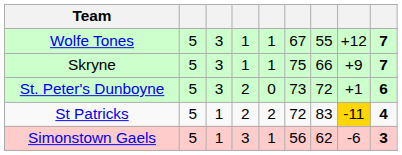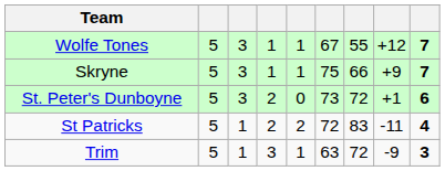 <table class="wikitable" style="text-align:center">
 <tr>
 <th width="175">Team</th>
 <th width="20"></th>
 <th width="20"></th>
 <th width="20"></th>
 <th width="20"></th>
 <th width="20"></th>
 <th width="20"></th>
 <th width="20"></th>
 <th width="20"></th>
 </tr>
 <tr bgcolor="ccffcc">
 <td><a href='#'>Wolfe Tones</a></td>
 <td>5</td>
 <td>3</td>
 <td>1</td>
 <td>1</td>
 <td>67</td>
 <td>55</td>
 <td>+12</td>
 <td><strong>7</strong></td>
 </tr>
 <tr bgcolor="ccffcc">
 <td>Skryne</td>
 <td>5</td>
 <td>3</td>
 <td>1</td>
 <td>1</td>
 <td>75</td>
 <td>66</td>
 <td>+9</td>
 <td><strong>7</strong></td>
 </tr>
 <tr bgcolor="ccffcc">
 <td><a href='#'>St. Peter's Dunboyne</a></td>
 <td>5</td>
 <td>3</td>
 <td>2</td>
 <td>0</td>
 <td>73</td>
 <td>72</td>
 <td>+1</td>
 <td><strong>6</strong></td>
 </tr>
 <tr>
 <td><a href='#'>St Patricks</a></td>
 <td>5</td>
 <td>1</td>
 <td>2</td>
 <td>2</td>
 <td>72</td>
 <td>83</td>
-<td style="background: gold;">-11</td>
+<td>-11</td>
 <td><strong>4</strong></td>
 </tr>
-<tr bgcolor="ffcccc">
-<td><a href='#'>Simonstown Gaels</a></td>
+<tr>
+<td><a href='#'>Trim</a></td>
 <td>5</td>
 <td>1</td>
 <td>3</td>
 <td>1</td>
-<td>56</td>
-<td>62</td>
-<td>-6</td>
+<td>63</td>
+<td>72</td>
+<td>-9</td>
 <td><strong>3</strong></td>
 </tr>
 </table>
